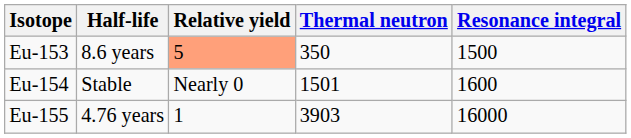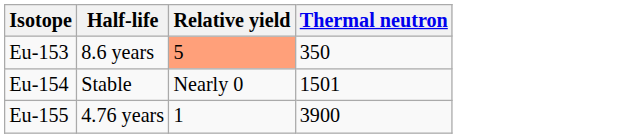 <table class=wikitable>
 <tr>
 <th>Isotope</th>
 <th>Half-life</th>
 <th>Relative yield</th>
 <th><a href='#'>Thermal neutron</a></th>
-<th><a href='#'>Resonance integral</a></th>
 </tr>
 <tr>
 <td>Eu-153</td>
 <td>8.6 years</td>
 <td style="background: lightsalmon;">5</td>
 <td>350</td>
-<td>1500</td>
 </tr>
 <tr>
 <td>Eu-154</td>
 <td>Stable</td>
 <td>Nearly 0</td>
 <td>1501</td>
-<td>1600</td>
 </tr>
 <tr>
 <td>Eu-155</td>
 <td>4.76 years</td>
 <td>1</td>
-<td>3903</td>
-<td>16000</td>
+<td>3900</td>
 </tr>
 </table>
